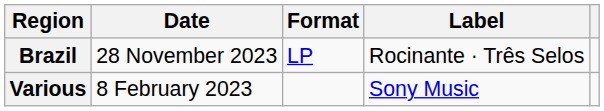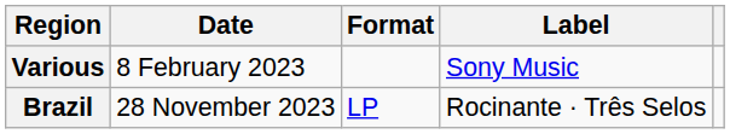 <table class="wikitable  plainrowheaders">
 <tr>
 <th scope="col">Region</th>
 <th scope="col">Date</th>
 <th scope="col">Format</th>
 <th scope="col">Label</th>
 <th scope="col" class="unsortable"></th>
 </tr>
 <tr>
+<th scope="row">Various</th>
+<td>8 February 2023</td>
+<td></td>
+<td><a href='#'>Sony Music</a></td>
+<td></td>
+</tr>
+<tr>
 <th scope="row">Brazil</th>
 <td>28 November 2023</td>
 <td><a href='#'>LP</a></td>
 <td>Rocinante · Três Selos</td>
 <td></td>
 </tr>
-<tr>
-<th scope="row">Various</th>
-<td>8 February 2023</td>
-<td></td>
-<td><a href='#'>Sony Music</a></td>
-<td></td>
-</tr>
 </table>
